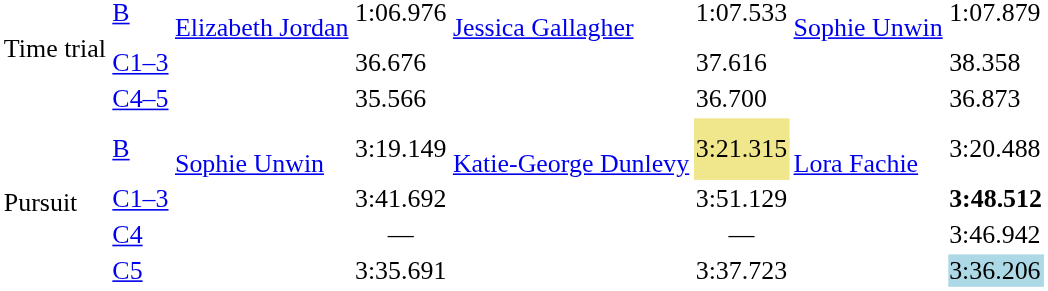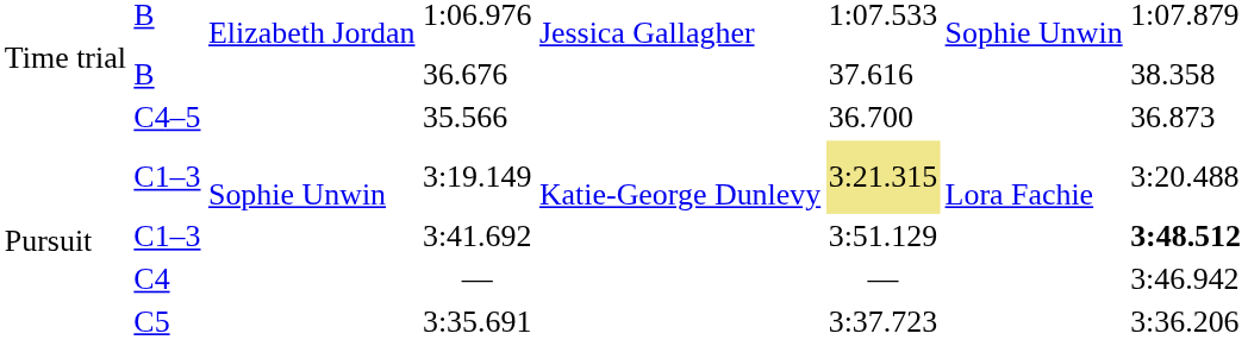 <table>
 <tr>
 <td rowspan=3>Time trial<br></td>
 <td><a href='#'>B</a></td>
 <td><br><a href='#'>Elizabeth Jordan</a><br></td>
 <td>1:06.976</td>
 <td><br><a href='#'>Jessica Gallagher</a><br></td>
 <td>1:07.533</td>
 <td><br><a href='#'>Sophie Unwin</a><br></td>
 <td>1:07.879</td>
 </tr>
 <tr ||>
-<td><a href='#'>C1–3</a></td>
+<td><a href='#'>B</a></td>
 <td></td>
 <td>36.676</td>
 <td></td>
 <td>37.616</td>
 <td></td>
 <td>38.358</td>
 </tr>
 <tr>
 <td><a href='#'>C4–5</a></td>
 <td></td>
 <td>35.566</td>
 <td></td>
 <td>36.700</td>
 <td></td>
 <td>36.873</td>
 </tr>
 <tr>
 <td rowspan=4>Pursuit<br></td>
-<td><a href='#'>B</a></td>
+<td><a href='#'>C1–3</a></td>
 <td><br><a href='#'>Sophie Unwin</a><br></td>
 <td>3:19.149</td>
 <td><br><a href='#'>Katie-George Dunlevy</a><br></td>
 <td style="background: khaki;">3:21.315</td>
 <td><br><a href='#'>Lora Fachie</a><br></td>
 <td>3:20.488</td>
 </tr>
 <tr>
 <td><a href='#'>C1–3</a></td>
 <td></td>
 <td>3:41.692</td>
 <td></td>
 <td>3:51.129</td>
 <td></td>
 <td><strong>3:48.512</strong></td>
 </tr>
 <tr>
 <td><a href='#'>C4</a></td>
 <td></td>
 <td align=center>—</td>
 <td></td>
 <td align=center>— </td>
 <td></td>
 <td>3:46.942</td>
 </tr>
 <tr>
 <td><a href='#'>C5</a></td>
 <td></td>
 <td>3:35.691</td>
 <td></td>
 <td>3:37.723</td>
 <td></td>
-<td style="background: lightblue;">3:36.206</td>
+<td>3:36.206</td>
 </tr>
 </table>
